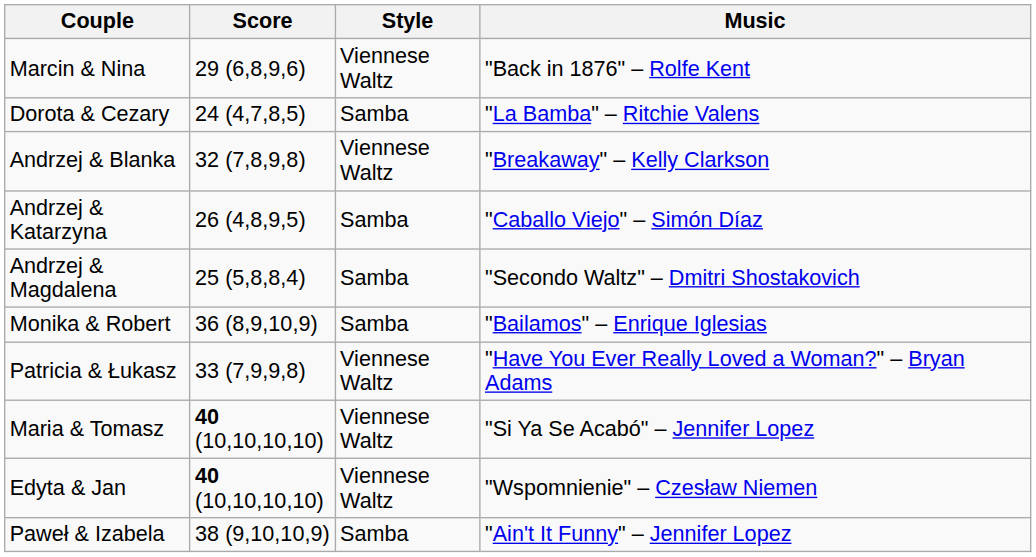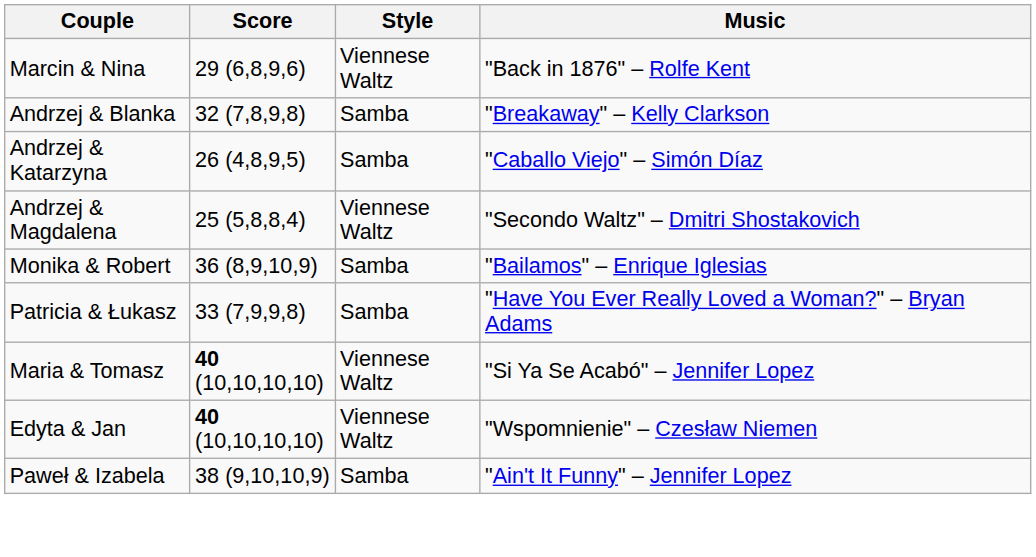 <table class="wikitable">
 <tr>
 <th width="130">Couple</th>
 <th width="100">Score</th>
 <th width="100">Style</th>
 <th width="400">Music</th>
 </tr>
 <tr>
 <td>Marcin & Nina</td>
 <td>29 (6,8,9,6)</td>
 <td>Viennese Waltz</td>
 <td>"Back in 1876" – <a href='#'>Rolfe Kent</a></td>
 </tr>
 <tr>
-<td>Dorota & Cezary</td>
-<td>24 (4,7,8,5)</td>
-<td>Samba</td>
-<td>"<a href='#'>La Bamba</a>" – <a href='#'>Ritchie Valens</a></td>
-</tr>
-<tr>
 <td>Andrzej & Blanka</td>
 <td>32 (7,8,9,8)</td>
-<td>Viennese Waltz</td>
+<td>Samba</td>
 <td>"<a href='#'>Breakaway</a>" – <a href='#'>Kelly Clarkson</a></td>
 </tr>
 <tr>
 <td>Andrzej & Katarzyna</td>
 <td>26 (4,8,9,5)</td>
 <td>Samba</td>
 <td>"<a href='#'>Caballo Viejo</a>" – <a href='#'>Simón Díaz</a></td>
 </tr>
 <tr>
 <td>Andrzej & Magdalena</td>
 <td>25 (5,8,8,4)</td>
-<td>Samba</td>
+<td>Viennese Waltz</td>
 <td>"Secondo Waltz" – <a href='#'>Dmitri Shostakovich</a></td>
 </tr>
 <tr>
 <td>Monika & Robert</td>
 <td>36 (8,9,10,9)</td>
 <td>Samba</td>
 <td>"<a href='#'>Bailamos</a>" – <a href='#'>Enrique Iglesias</a></td>
 </tr>
 <tr>
 <td>Patricia & Łukasz</td>
 <td>33 (7,9,9,8)</td>
-<td>Viennese Waltz</td>
+<td>Samba</td>
 <td>"<a href='#'>Have You Ever Really Loved a Woman?</a>" – <a href='#'>Bryan Adams</a></td>
 </tr>
 <tr>
 <td>Maria & Tomasz</td>
 <td><strong>40</strong> (10,10,10,10)</td>
 <td>Viennese Waltz</td>
 <td>"Si Ya Se Acabó" – <a href='#'>Jennifer Lopez</a></td>
 </tr>
 <tr>
 <td>Edyta & Jan</td>
 <td><strong>40</strong> (10,10,10,10)</td>
 <td>Viennese Waltz</td>
 <td>"Wspomnienie" – <a href='#'>Czesław Niemen</a></td>
 </tr>
 <tr>
 <td>Paweł & Izabela</td>
 <td>38 (9,10,10,9)</td>
 <td>Samba</td>
 <td>"<a href='#'>Ain't It Funny</a>" – <a href='#'>Jennifer Lopez</a></td>
 </tr>
 </table>
